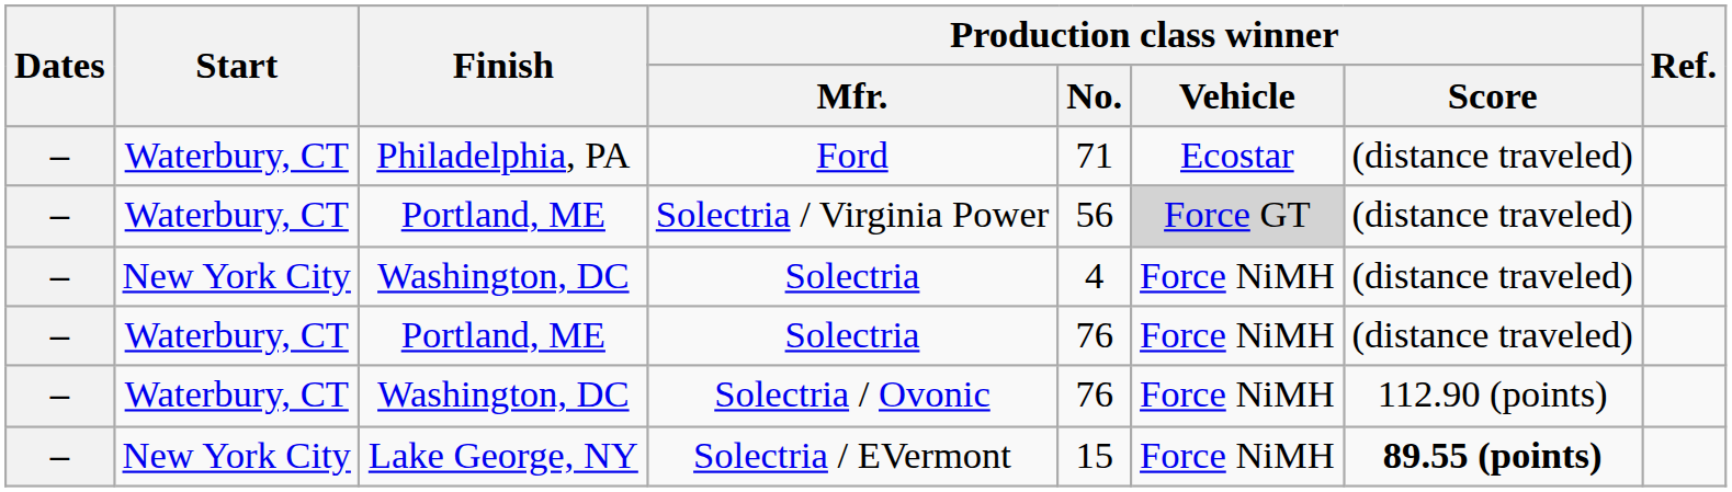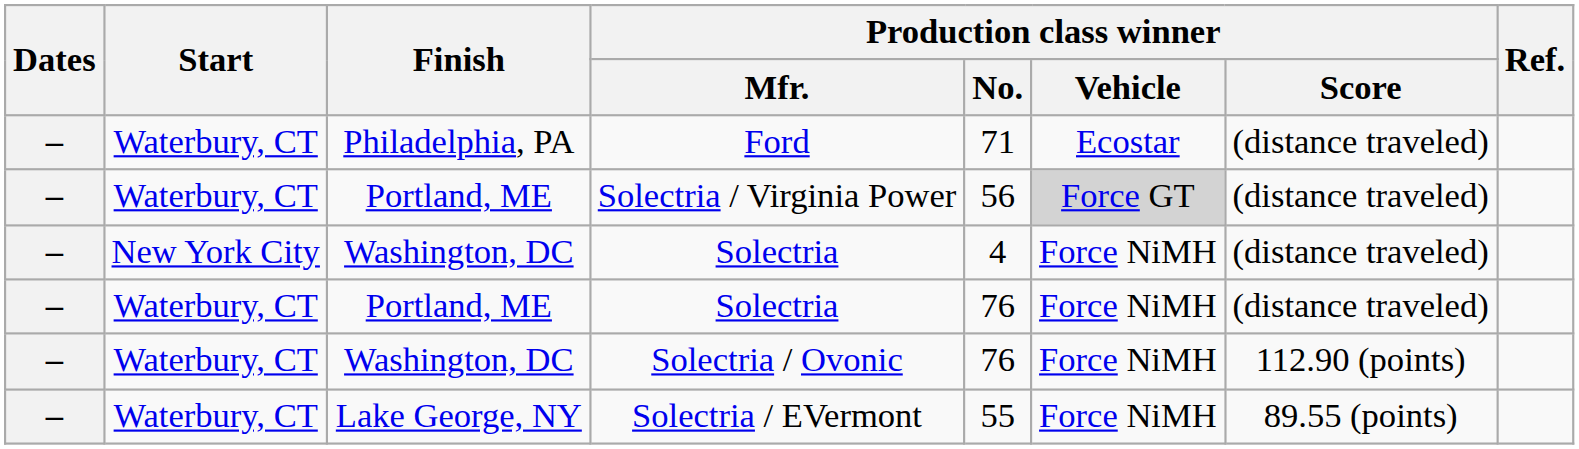 <table class="wikitable sortable" style="font-size:100%;text-align:center;">
 <tr>
 <th rowspan=2>Dates</th>
 <th rowspan=2>Start</th>
 <th rowspan=2>Finish</th>
 <th colspan=4>Production class winner</th>
 <th rowspan=2>Ref.</th>
 </tr>
 <tr>
 <th>Mfr.</th>
 <th>No.</th>
 <th>Vehicle</th>
 <th>Score</th>
 </tr>
 <tr>
 <th> – </th>
 <td><a href='#'>Waterbury, CT</a></td>
 <td><a href='#'>Philadelphia</a>, PA</td>
 <td><a href='#'>Ford</a></td>
 <td>71</td>
 <td><a href='#'>Ecostar</a></td>
 <td> (distance traveled)</td>
 <td></td>
 </tr>
 <tr>
 <th> – </th>
 <td><a href='#'>Waterbury, CT</a></td>
 <td><a href='#'>Portland, ME</a></td>
 <td><a href='#'>Solectria</a> / Virginia Power</td>
 <td>56</td>
 <td style="background: lightgrey;"><a href='#'>Force</a> GT</td>
 <td> (distance traveled)</td>
 <td></td>
 </tr>
 <tr>
 <th> – </th>
 <td><a href='#'>New York City</a></td>
 <td><a href='#'>Washington, DC</a></td>
 <td><a href='#'>Solectria</a></td>
 <td>4</td>
 <td><a href='#'>Force</a> NiMH</td>
 <td> (distance traveled)</td>
 <td></td>
 </tr>
 <tr>
 <th> – </th>
 <td><a href='#'>Waterbury, CT</a></td>
 <td><a href='#'>Portland, ME</a></td>
 <td><a href='#'>Solectria</a></td>
 <td>76</td>
 <td><a href='#'>Force</a> NiMH</td>
 <td> (distance traveled)</td>
 <td></td>
 </tr>
 <tr>
 <th> – </th>
 <td><a href='#'>Waterbury, CT</a></td>
 <td><a href='#'>Washington, DC</a></td>
 <td><a href='#'>Solectria</a> / <a href='#'>Ovonic</a></td>
 <td>76</td>
 <td><a href='#'>Force</a> NiMH</td>
 <td>112.90 (points)</td>
 <td></td>
 </tr>
 <tr>
 <th> – </th>
-<td><a href='#'>New York City</a></td>
+<td><a href='#'>Waterbury, CT</a></td>
 <td><a href='#'>Lake George, NY</a></td>
 <td><a href='#'>Solectria</a> / EVermont</td>
-<td>15</td>
+<td>55</td>
 <td><a href='#'>Force</a> NiMH</td>
-<td><strong>89.55 (points)</strong></td>
+<td>89.55 (points)</td>
 <td></td>
 </tr>
 </table>
